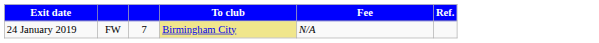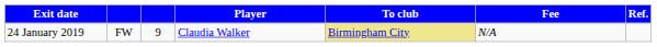 <table class="wikitable sortable">
 <tr>
 <th style="background:#00f; color:white;width:100pt"><strong>Exit date</strong></th>
 <th style="background:#00f; color:white;width:30pt"></th>
 <th style="background:#00f; color:white;width:30pt"></th>
+<th style="background:#00f; color:white;width:150pt"><strong>Player</strong></th>
 <th style="background:#00f; color:white;width:150pt"><strong>To club</strong></th>
 <th style="background:#00f; color:white;width:150pt"><strong>Fee</strong></th>
 <th style="background:#00f; color:white;width:30p"><strong>Ref.</strong></th>
 </tr>
 <tr>
 <td>24 January 2019</td>
 <td style="text-align:center;">FW</td>
-<td style="text-align:center;">7</td>
+<td style="text-align:center;">9</td>
+<td style="text-align:left;"> <a href='#'>Claudia Walker</a></td>
 <td style="background: khaki; text-align:left;"> <a href='#'>Birmingham City</a></td>
 <td><em>N/A</em></td>
 <td></td>
 </tr>
 </table>
